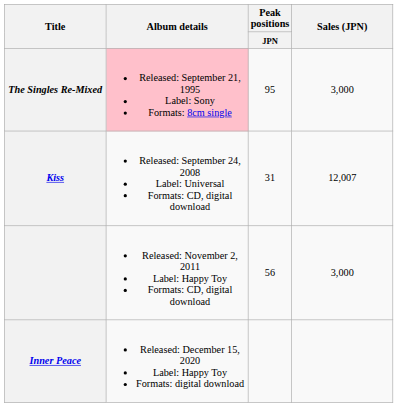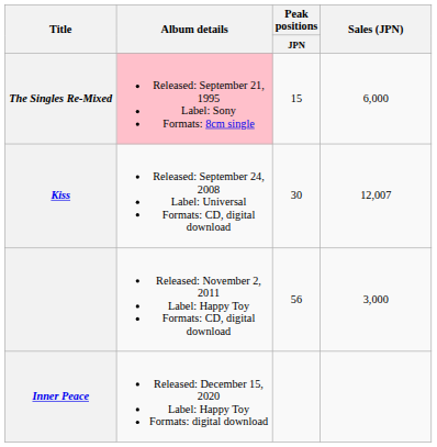 <table class="wikitable plainrowheaders" style="text-align:center;">
 <tr>
 <th style="width:12em;" rowspan="2">Title</th>
 <th style="width:16em;" rowspan="2">Album details</th>
 <th colspan="1">Peak positions</th>
 <th style="width:12em;" rowspan="2">Sales (JPN)</th>
 </tr>
 <tr>
 <th style="width:2.5em;"><small>JPN</small><br></th>
 </tr>
 <tr>
 <th scope="row"><em>The Singles Re-Mixed</em></th>
 <td style="background: pink;"><br><ul><li>Released: September 21, 1995 </li><li>Label: Sony</li><li>Formats: <a href='#'>8cm single</a></li></ul></td>
-<td>95</td>
-<td>3,000</td>
+<td>15</td>
+<td>6,000</td>
 </tr>
 <tr>
 <th scope="row"><em><a href='#'>Kiss</a></em></th>
 <td><br><ul><li>Released: September 24, 2008 </li><li>Label: Universal</li><li>Formats: CD, digital download</li></ul></td>
-<td>31</td>
+<td>30</td>
 <td>12,007</td>
 </tr>
 <tr>
 <th scope="row"></th>
 <td><br><ul><li>Released: November 2, 2011 </li><li>Label: Happy Toy</li><li>Formats: CD, digital download</li></ul></td>
 <td>56</td>
 <td>3,000</td>
 </tr>
 <tr>
 <th scope="row"><em><a href='#'>Inner Peace</a></em></th>
 <td><br><ul><li>Released: December 15, 2020 </li><li>Label: Happy Toy</li><li>Formats: digital download</li></ul></td>
 <td></td>
 <td></td>
 </tr>
 </table>
